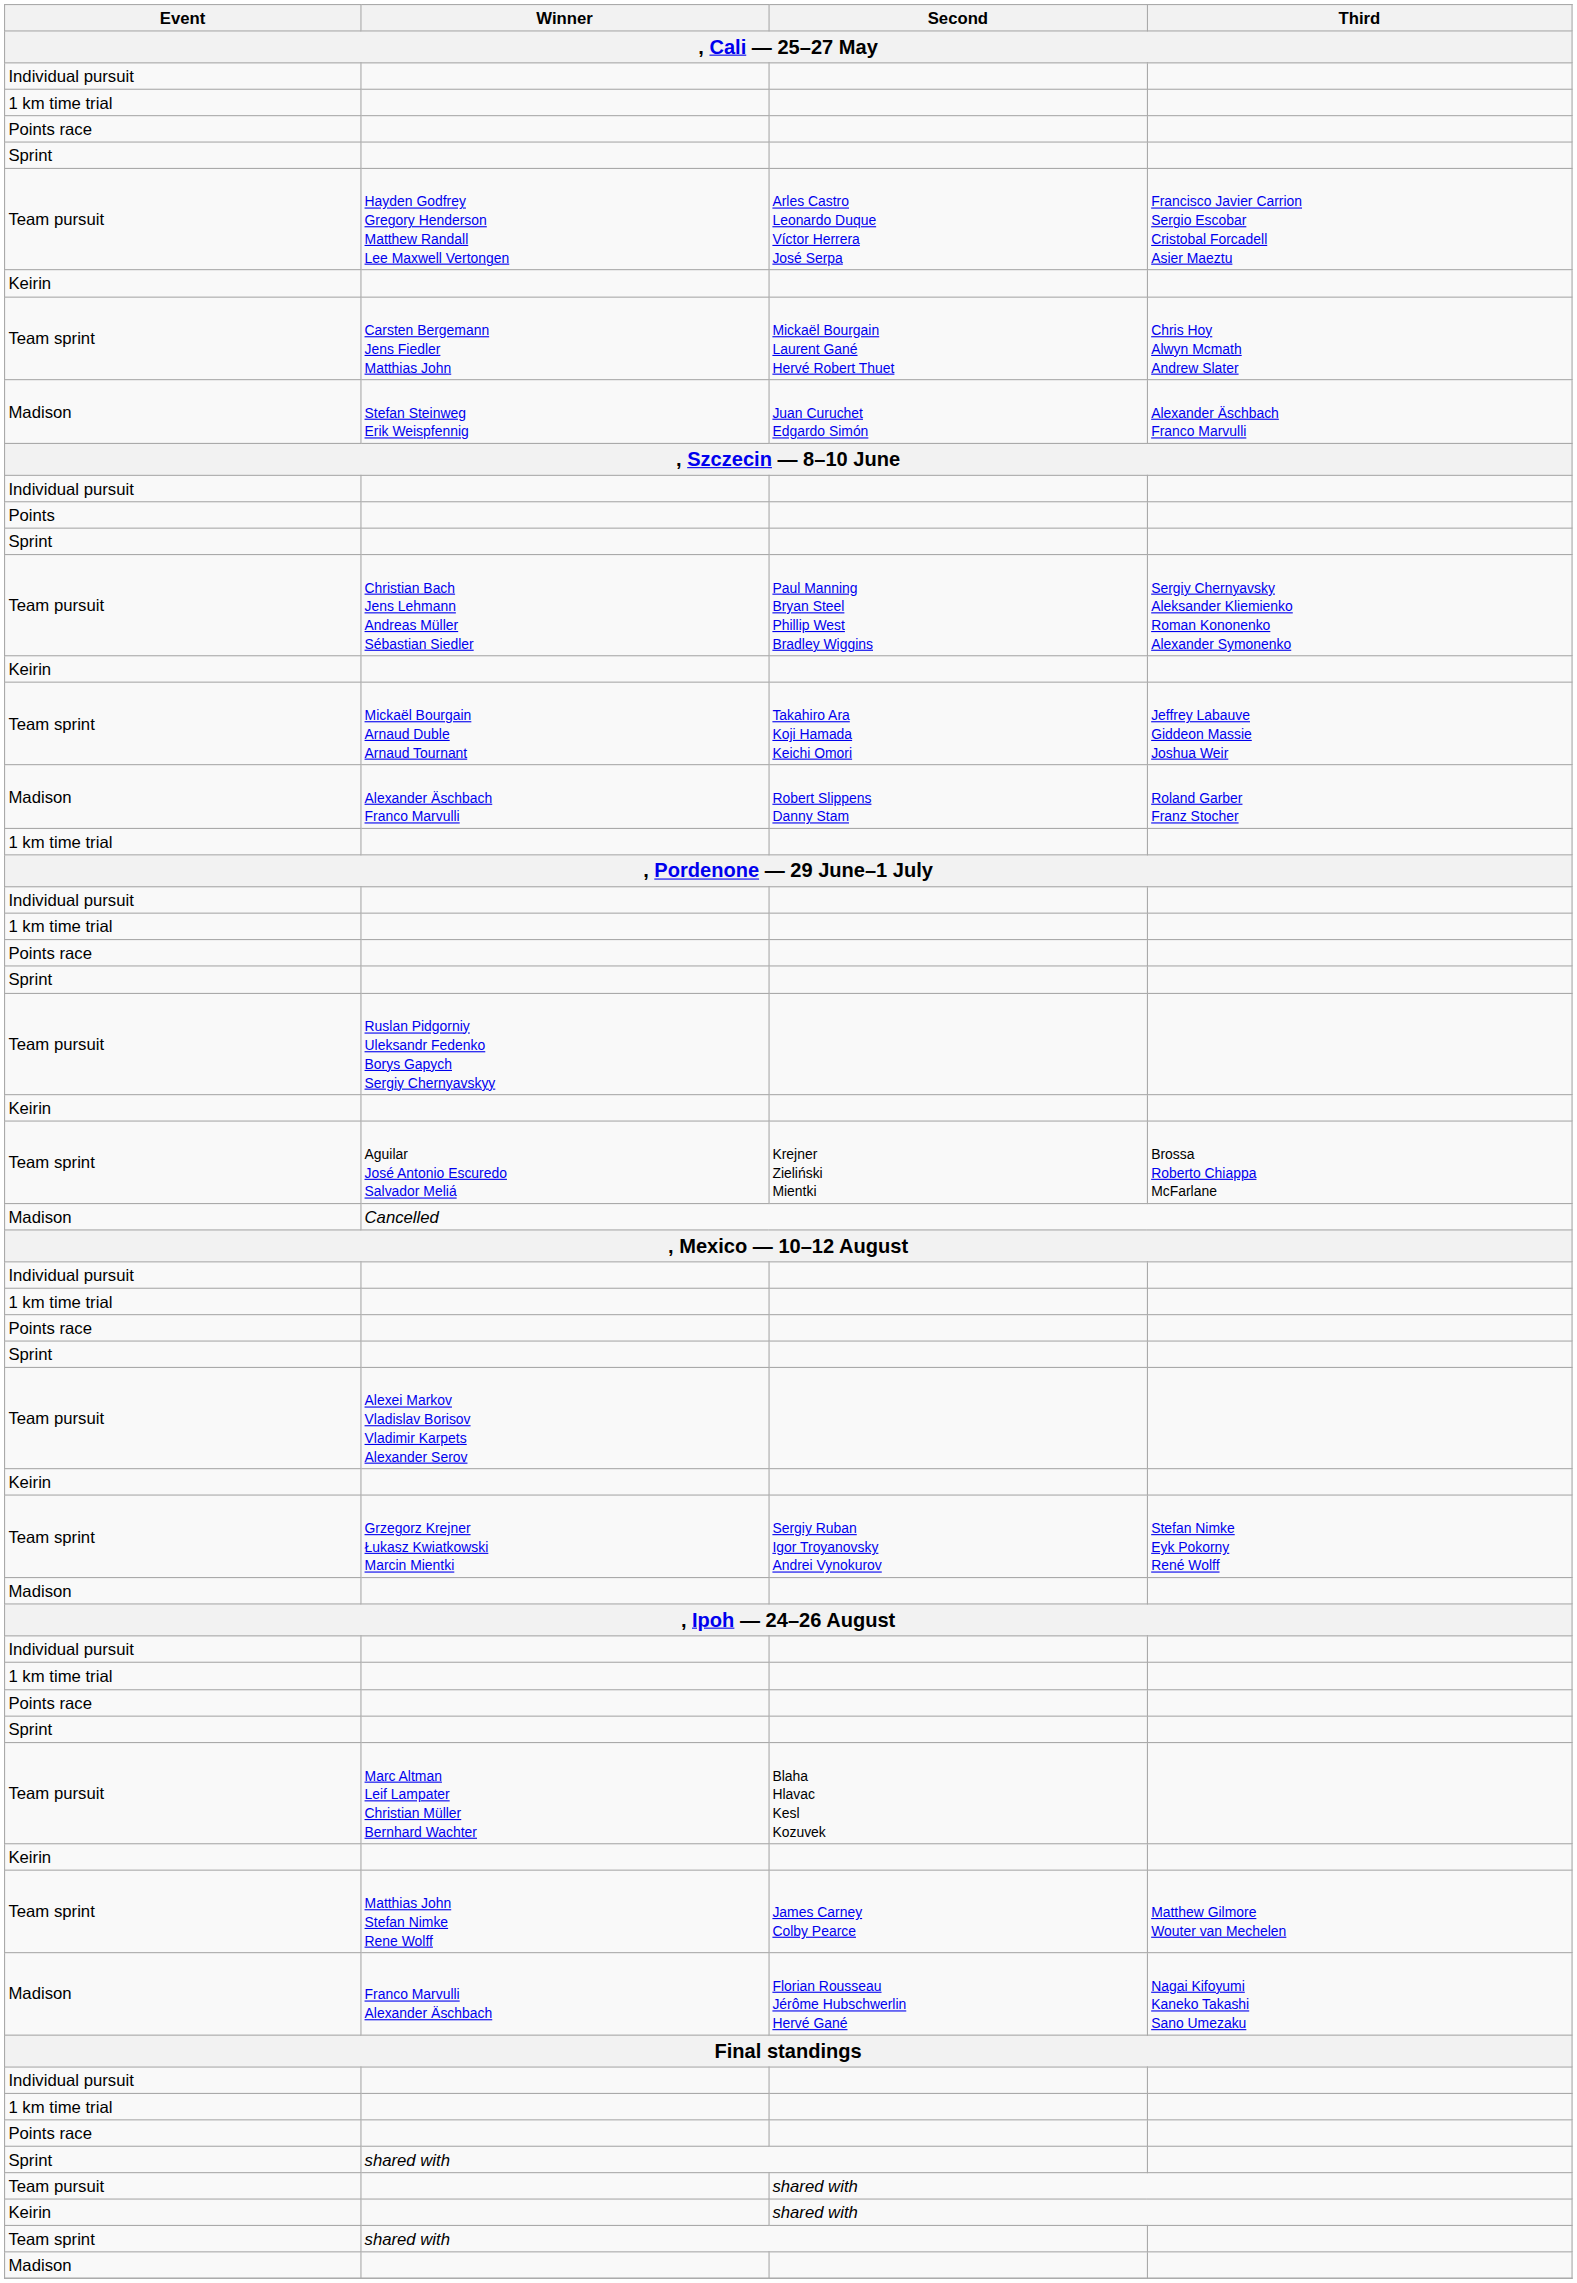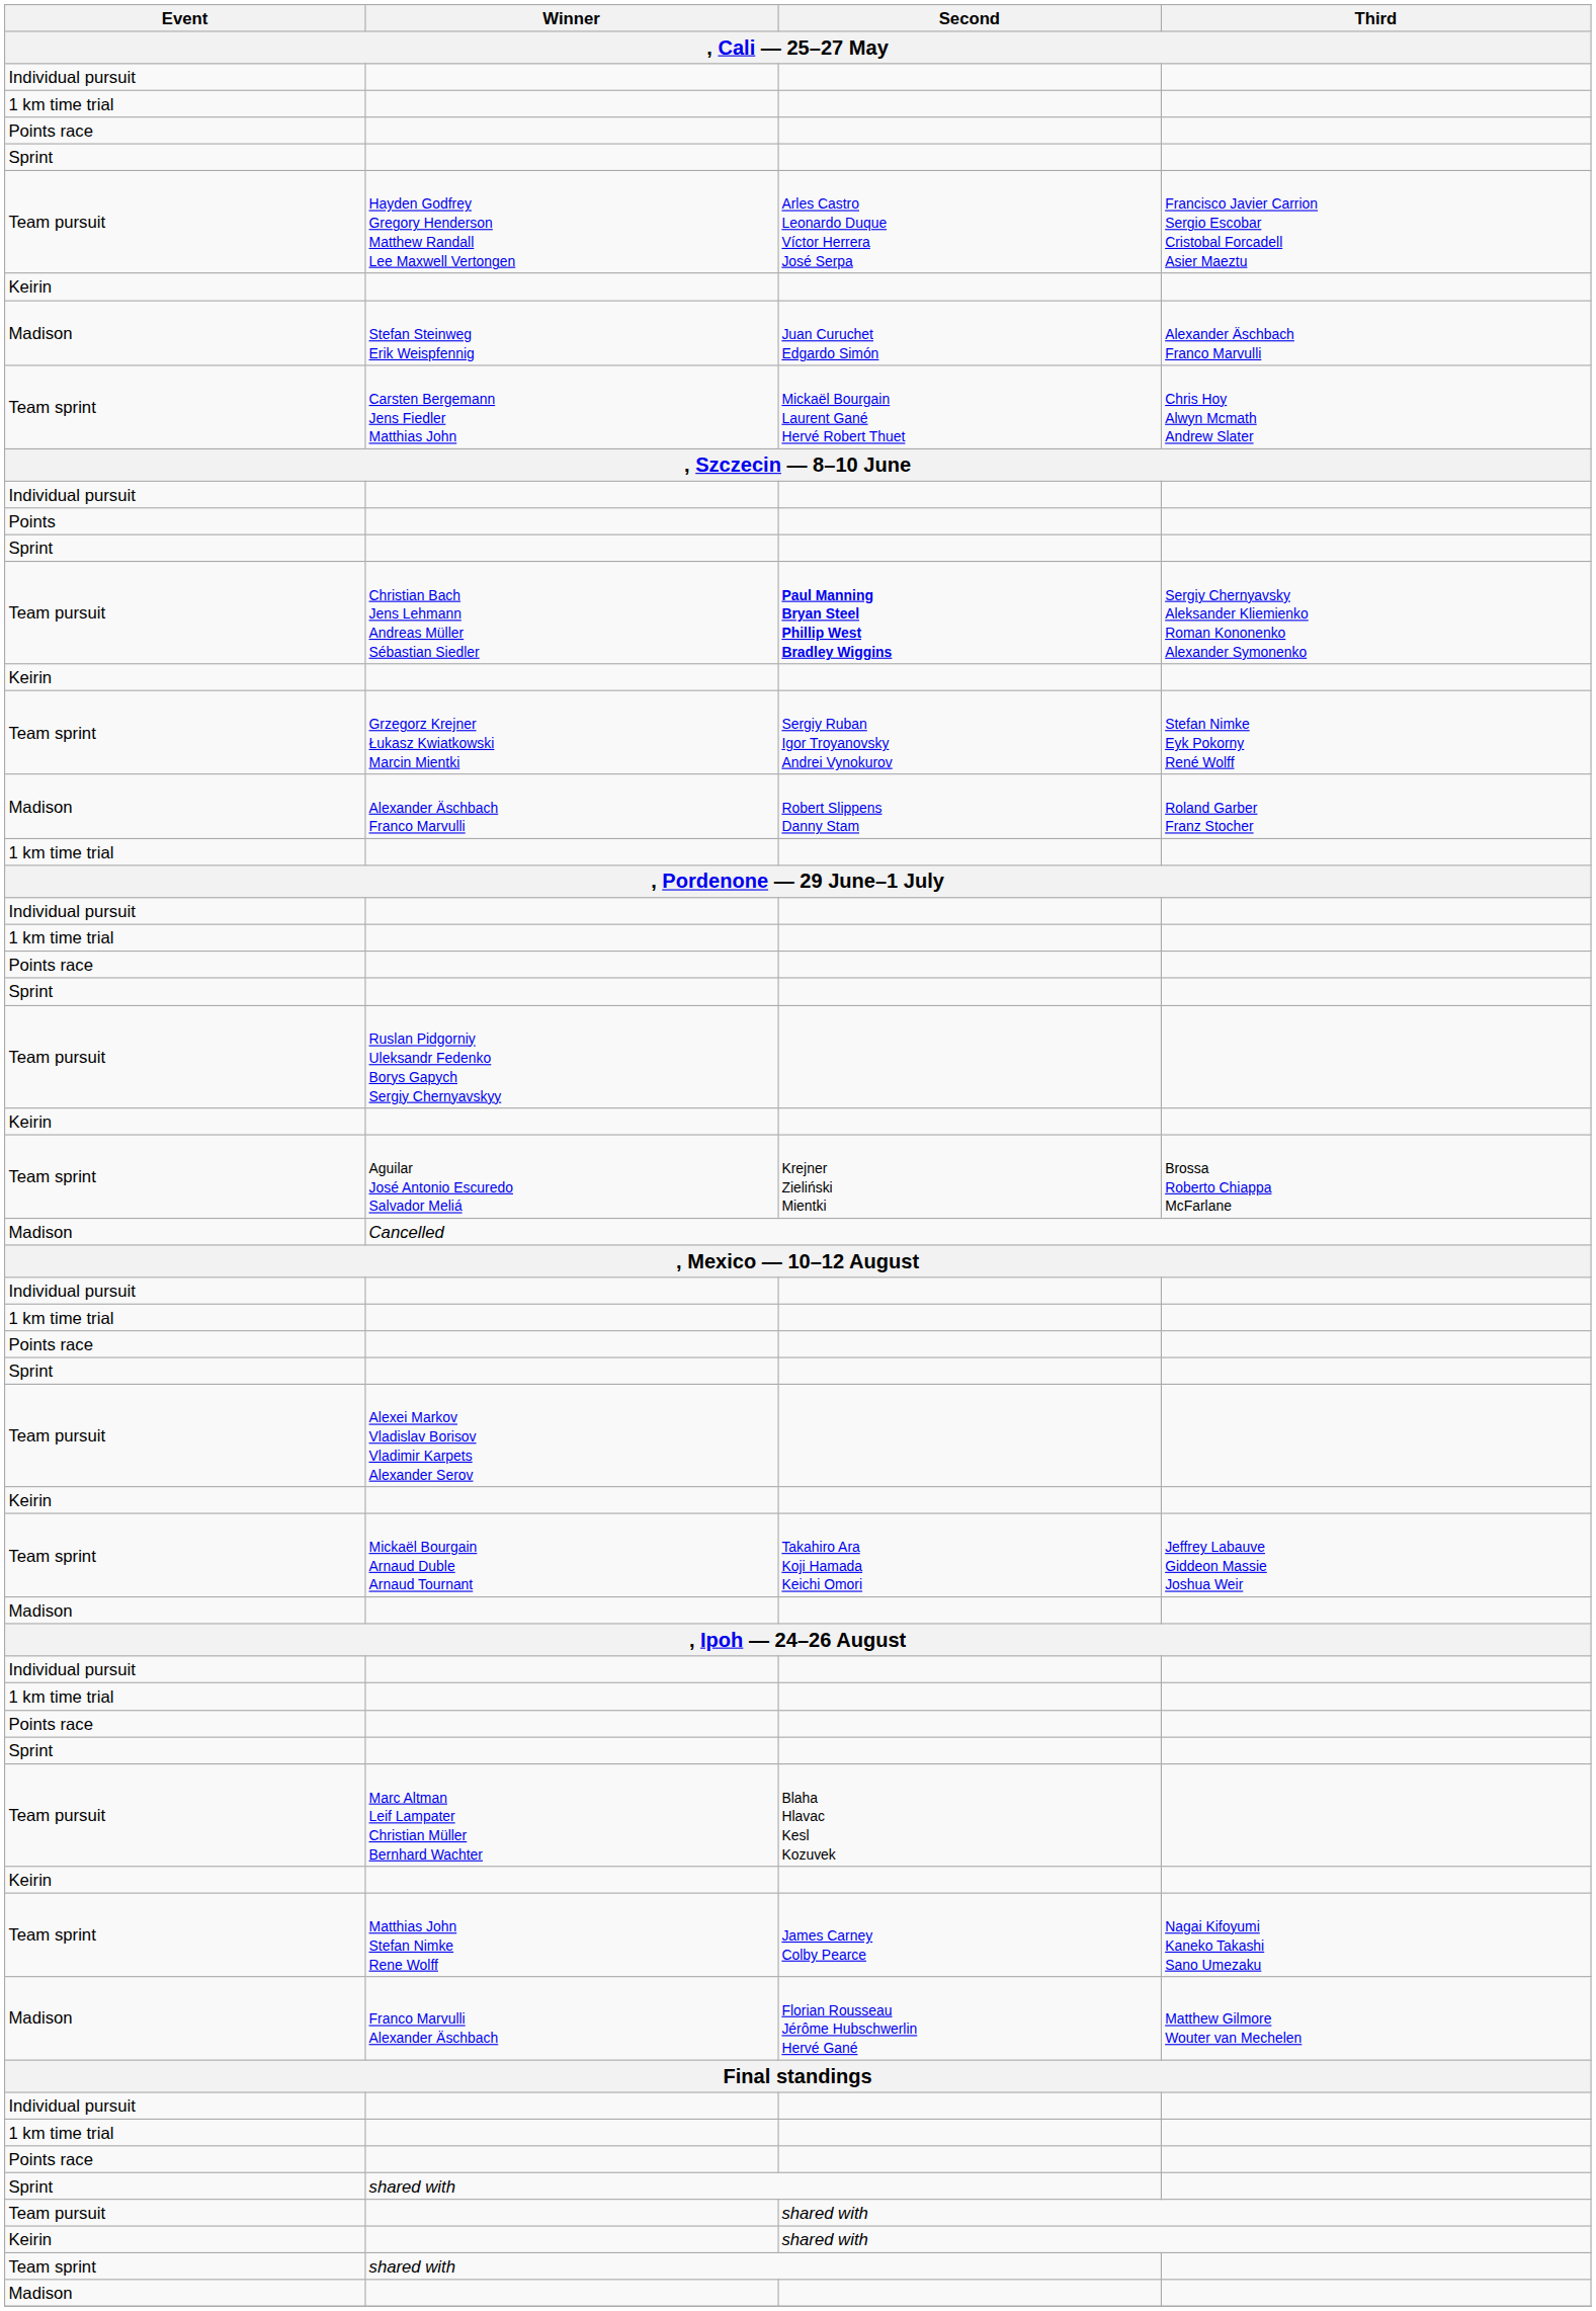 <table class=wikitable style="font-size:95%" width="90%">
 <tr>
 <th>Event</th>
 <th>Winner</th>
 <th>Second</th>
 <th>Third</th>
 </tr>
 <tr>
 <th colspan=4><big>, <a href='#'>Cali</a> — 25–27 May</big></th>
 </tr>
 <tr>
 <td>Individual pursuit</td>
 <td></td>
 <td></td>
 <td></td>
 </tr>
 <tr>
 <td>1 km time trial</td>
 <td></td>
 <td></td>
 <td></td>
 </tr>
 <tr>
 <td>Points race</td>
 <td></td>
 <td></td>
 <td></td>
 </tr>
 <tr>
 <td>Sprint</td>
 <td></td>
 <td></td>
 <td></td>
 </tr>
 <tr>
 <td>Team pursuit</td>
 <td><br><small><a href='#'>Hayden Godfrey</a><br> <a href='#'>Gregory Henderson</a> <br> <a href='#'>Matthew Randall</a> <br><a href='#'>Lee Maxwell Vertongen</a></small></td>
 <td> <br> <small> <a href='#'>Arles Castro</a> <br> <a href='#'>Leonardo Duque</a><br><a href='#'>Víctor Herrera</a> <br><a href='#'>José Serpa</a></small></td>
 <td> <br> <small> <a href='#'>Francisco Javier Carrion</a> <br> <a href='#'>Sergio Escobar</a> <br><a href='#'>Cristobal Forcadell</a> <br><a href='#'>Asier Maeztu</a> </small></td>
 </tr>
 <tr>
 <td>Keirin</td>
 <td></td>
 <td></td>
 <td></td>
 </tr>
 <tr>
+<td>Madison</td>
+<td> <br> <small> <a href='#'>Stefan Steinweg</a> <br> <a href='#'>Erik Weispfennig</a> </small></td>
+<td><br> <small> <a href='#'>Juan Curuchet</a> <br> <a href='#'>Edgardo Simón</a> </small></td>
+<td><br> <small> <a href='#'>Alexander Äschbach</a> <br> <a href='#'>Franco Marvulli</a> </small></td>
+</tr>
+<tr>
 <td>Team sprint</td>
 <td> <br> <small> <a href='#'>Carsten Bergemann</a> <br> <a href='#'>Jens Fiedler</a> <br> <a href='#'>Matthias John</a> </small></td>
 <td> <br> <small> <a href='#'>Mickaël Bourgain</a> <br> <a href='#'>Laurent Gané</a> <br> <a href='#'>Hervé Robert Thuet</a> </small></td>
 <td> <br> <small> <a href='#'>Chris Hoy</a> <br> <a href='#'>Alwyn Mcmath</a> <br> <a href='#'>Andrew Slater</a> </small></td>
-</tr>
-<tr>
-<td>Madison</td>
-<td> <br> <small> <a href='#'>Stefan Steinweg</a> <br> <a href='#'>Erik Weispfennig</a> </small></td>
-<td><br> <small> <a href='#'>Juan Curuchet</a> <br> <a href='#'>Edgardo Simón</a> </small></td>
-<td><br> <small> <a href='#'>Alexander Äschbach</a> <br> <a href='#'>Franco Marvulli</a> </small></td>
 </tr>
 <tr>
 <th colspan=4><big>, <a href='#'>Szczecin</a> — 8–10 June</big></th>
 </tr>
 <tr>
 <td>Individual pursuit</td>
 <td></td>
 <td></td>
 <td></td>
 </tr>
 <tr>
 <td>Points</td>
 <td></td>
 <td></td>
 <td></td>
 </tr>
 <tr>
 <td>Sprint</td>
 <td></td>
 <td></td>
 <td></td>
 </tr>
 <tr>
 <td>Team pursuit</td>
 <td> <br> <small> <a href='#'>Christian Bach</a> <br> <a href='#'>Jens Lehmann</a> <br> <a href='#'>Andreas Müller</a> <br> <a href='#'>Sébastian Siedler</a> </small></td>
-<td><br> <small> <a href='#'>Paul Manning</a> <br> <a href='#'>Bryan Steel</a> <br> <a href='#'>Phillip West</a> <br> <a href='#'>Bradley Wiggins</a> </small></td>
+<td><strong><br> <small> <a href='#'>Paul Manning</a> <br> <a href='#'>Bryan Steel</a> <br> <a href='#'>Phillip West</a> <br> <a href='#'>Bradley Wiggins</a> </small></strong></td>
 <td><br> <small> <a href='#'>Sergiy Chernyavsky</a> <br> <a href='#'>Aleksander Kliemienko</a> <br> <a href='#'>Roman Kononenko</a> <br> <a href='#'>Alexander Symonenko</a> </small></td>
 </tr>
 <tr>
 <td>Keirin</td>
 <td></td>
 <td></td>
 <td></td>
 </tr>
 <tr>
 <td>Team sprint</td>
-<td><br><small><a href='#'>Mickaël Bourgain</a><br><a href='#'>Arnaud Duble</a><br><a href='#'>Arnaud Tournant</a></small></td>
-<td><br><small><a href='#'>Takahiro Ara</a><br><a href='#'>Koji Hamada</a><br><a href='#'>Keichi Omori</a></small></td>
-<td><br><small><a href='#'>Jeffrey Labauve</a><br><a href='#'>Giddeon Massie</a><br><a href='#'>Joshua Weir</a></small></td>
+<td><br> <small> <a href='#'>Grzegorz Krejner</a> <br> <a href='#'>Łukasz Kwiatkowski</a> <br> <a href='#'>Marcin Mientki</a> </small></td>
+<td><br> <small> <a href='#'>Sergiy Ruban</a> <br> <a href='#'>Igor Troyanovsky</a> <br> <a href='#'>Andrei Vynokurov</a> </small></td>
+<td><br> <small> <a href='#'>Stefan Nimke</a> <br> <a href='#'>Eyk Pokorny</a> <br> <a href='#'>René Wolff</a> </small></td>
 </tr>
 <tr>
 <td>Madison</td>
 <td> <br> <small> <a href='#'>Alexander Äschbach</a> <br> <a href='#'>Franco Marvulli</a> </small></td>
 <td><br> <small> <a href='#'>Robert Slippens</a> <br> <a href='#'>Danny Stam</a> </small></td>
 <td><br> <small> <a href='#'>Roland Garber</a> <br> <a href='#'>Franz Stocher</a></small></td>
 </tr>
 <tr>
 <td>1 km time trial</td>
 <td></td>
 <td></td>
 <td></td>
 </tr>
 <tr>
 <th colspan=4><big>, <a href='#'>Pordenone</a> — 29 June–1 July</big></th>
 </tr>
 <tr>
 <td>Individual pursuit</td>
 <td></td>
 <td></td>
 <td></td>
 </tr>
 <tr>
 <td>1 km time trial</td>
 <td></td>
 <td></td>
 <td></td>
 </tr>
 <tr>
 <td>Points race</td>
 <td></td>
 <td></td>
 <td></td>
 </tr>
 <tr>
 <td>Sprint</td>
 <td></td>
 <td></td>
 <td></td>
 </tr>
 <tr>
 <td>Team pursuit</td>
 <td><br><small><a href='#'>Ruslan Pidgorniy</a><br><a href='#'>Uleksandr Fedenko</a><br><a href='#'>Borys Gapych</a><br><a href='#'>Sergiy Chernyavskyy</a></small></td>
 <td></td>
 <td></td>
 </tr>
 <tr>
 <td>Keirin</td>
 <td></td>
 <td></td>
 <td></td>
 </tr>
 <tr>
 <td>Team sprint</td>
 <td><br><small>Aguilar<br><a href='#'>José Antonio Escuredo</a><br><a href='#'>Salvador Meliá</a></small></td>
 <td><br><small>Krejner<br>Zieliński<br>Mientki</small></td>
 <td><br><small>Brossa<br><a href='#'>Roberto Chiappa</a><br>McFarlane</small></td>
 </tr>
 <tr>
 <td>Madison</td>
 <td colspan="3"><em>Cancelled</em></td>
 </tr>
 <tr>
 <th colspan=4><big>, Mexico — 10–12 August</big></th>
 </tr>
 <tr>
 <td>Individual pursuit</td>
 <td></td>
 <td></td>
 <td></td>
 </tr>
 <tr>
 <td>1 km time trial</td>
 <td></td>
 <td></td>
 <td></td>
 </tr>
 <tr>
 <td>Points race</td>
 <td></td>
 <td></td>
 <td></td>
 </tr>
 <tr>
 <td>Sprint</td>
 <td></td>
 <td></td>
 <td></td>
 </tr>
 <tr>
 <td>Team pursuit</td>
 <td><br><small><a href='#'>Alexei Markov</a><br><a href='#'>Vladislav Borisov</a><br><a href='#'>Vladimir Karpets</a><br><a href='#'>Alexander Serov</a></small></td>
 <td></td>
 <td></td>
 </tr>
 <tr>
 <td>Keirin</td>
 <td></td>
 <td></td>
 <td></td>
 </tr>
 <tr>
 <td>Team sprint</td>
-<td><br> <small> <a href='#'>Grzegorz Krejner</a> <br> <a href='#'>Łukasz Kwiatkowski</a> <br> <a href='#'>Marcin Mientki</a> </small></td>
-<td><br> <small> <a href='#'>Sergiy Ruban</a> <br> <a href='#'>Igor Troyanovsky</a> <br> <a href='#'>Andrei Vynokurov</a> </small></td>
-<td><br> <small> <a href='#'>Stefan Nimke</a> <br> <a href='#'>Eyk Pokorny</a> <br> <a href='#'>René Wolff</a> </small></td>
+<td><br><small><a href='#'>Mickaël Bourgain</a><br><a href='#'>Arnaud Duble</a><br><a href='#'>Arnaud Tournant</a></small></td>
+<td><br><small><a href='#'>Takahiro Ara</a><br><a href='#'>Koji Hamada</a><br><a href='#'>Keichi Omori</a></small></td>
+<td><br><small><a href='#'>Jeffrey Labauve</a><br><a href='#'>Giddeon Massie</a><br><a href='#'>Joshua Weir</a></small></td>
 </tr>
 <tr>
 <td>Madison</td>
 <td></td>
 <td></td>
 <td></td>
 </tr>
 <tr>
 <th colspan=4><big>, <a href='#'>Ipoh</a> — 24–26 August</big></th>
 </tr>
 <tr>
 <td>Individual pursuit</td>
 <td></td>
 <td></td>
 <td></td>
 </tr>
 <tr>
 <td>1 km time trial</td>
 <td></td>
 <td></td>
 <td></td>
 </tr>
 <tr>
 <td>Points race</td>
 <td></td>
 <td></td>
 <td></td>
 </tr>
 <tr>
 <td>Sprint</td>
 <td></td>
 <td></td>
 <td></td>
 </tr>
 <tr>
 <td>Team pursuit</td>
 <td><br><small><a href='#'>Marc Altman</a><br><a href='#'>Leif Lampater</a><br><a href='#'>Christian Müller</a><br><a href='#'>Bernhard Wachter</a></small></td>
 <td><br><small>Blaha<br>Hlavac<br>Kesl<br>Kozuvek</small></td>
 <td></td>
 </tr>
 <tr>
 <td>Keirin</td>
 <td></td>
 <td></td>
 <td></td>
 </tr>
 <tr>
 <td>Team sprint</td>
 <td><br><small><a href='#'>Matthias John</a><br><a href='#'>Stefan Nimke</a><br><a href='#'>Rene Wolff</a></small></td>
 <td><br><small><a href='#'>James Carney</a><br><a href='#'>Colby Pearce</a></small></td>
-<td><br><small><a href='#'>Matthew Gilmore</a><br><a href='#'>Wouter van Mechelen</a></small></td>
+<td><br><small><a href='#'>Nagai Kifoyumi</a><br><a href='#'>Kaneko Takashi</a><br><a href='#'>Sano Umezaku</a></small></td>
 </tr>
 <tr>
 <td>Madison</td>
 <td><br><small><a href='#'>Franco Marvulli</a><br><a href='#'>Alexander Äschbach</a></small></td>
 <td><br><small><a href='#'>Florian Rousseau</a><br><a href='#'>Jérôme Hubschwerlin</a><br><a href='#'>Hervé Gané</a></small></td>
-<td><br><small><a href='#'>Nagai Kifoyumi</a><br><a href='#'>Kaneko Takashi</a><br><a href='#'>Sano Umezaku</a></small></td>
+<td><br><small><a href='#'>Matthew Gilmore</a><br><a href='#'>Wouter van Mechelen</a></small></td>
 </tr>
 <tr>
 <th colspan=4><big>Final standings</big></th>
 </tr>
 <tr>
 <td>Individual pursuit</td>
 <td></td>
 <td></td>
 <td></td>
 </tr>
 <tr>
 <td>1 km time trial</td>
 <td></td>
 <td></td>
 <td></td>
 </tr>
 <tr>
 <td>Points race</td>
 <td></td>
 <td></td>
 <td></td>
 </tr>
 <tr>
 <td>Sprint</td>
 <td colspan="2"> <em>shared with</em> </td>
 <td></td>
 </tr>
 <tr>
 <td>Team pursuit</td>
 <td></td>
 <td colspan="2"> <em>shared with</em> </td>
 </tr>
 <tr>
 <td>Keirin</td>
 <td></td>
 <td colspan="2"> <em>shared with</em> </td>
 </tr>
 <tr>
 <td>Team sprint</td>
 <td colspan="2"> <em>shared with</em> </td>
 <td></td>
 </tr>
 <tr>
 <td>Madison</td>
 <td></td>
 <td></td>
 <td></td>
 </tr>
 <tr>
 </tr>
 </table>
